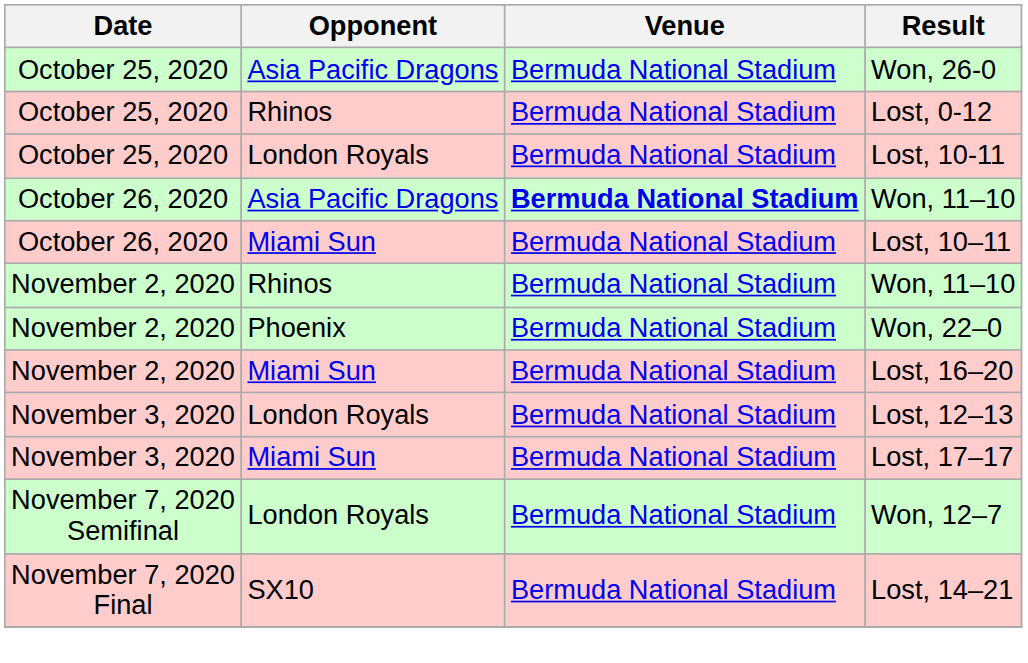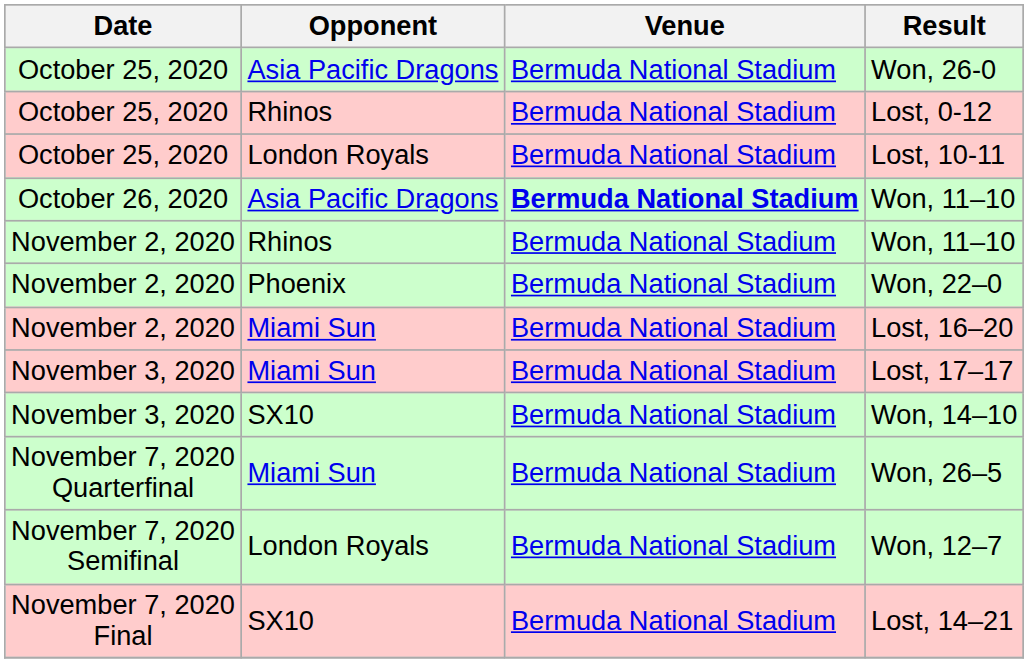 <table class="wikitable">
 <tr>
 <th>Date</th>
 <th>Opponent</th>
 <th>Venue</th>
 <th>Result</th>
 </tr>
 <tr bgcolor="#CCFFCC">
 <td align=center>October 25, 2020</td>
 <td> <a href='#'>Asia Pacific Dragons</a></td>
 <td><a href='#'>Bermuda National Stadium</a></td>
 <td>Won, 26-0</td>
 </tr>
 <tr bgcolor="#FFCCCC">
 <td align=center>October 25, 2020</td>
 <td> Rhinos</td>
 <td><a href='#'>Bermuda National Stadium</a></td>
 <td>Lost, 0-12</td>
 </tr>
 <tr bgcolor="#FFCCCC">
 <td align=center>October 25, 2020</td>
 <td> London Royals</td>
 <td><a href='#'>Bermuda National Stadium</a></td>
 <td>Lost, 10-11</td>
 </tr>
 <tr bgcolor="#CCFFCC">
 <td align=center>October 26, 2020</td>
 <td> <a href='#'>Asia Pacific Dragons</a></td>
 <td><strong><a href='#'>Bermuda National Stadium</a></strong></td>
 <td>Won, 11–10</td>
 </tr>
-<tr bgcolor="#FFCCCC">
-<td align=center>October 26, 2020</td>
-<td> <a href='#'>Miami Sun</a></td>
-<td><a href='#'>Bermuda National Stadium</a></td>
-<td>Lost, 10–11</td>
-</tr>
 <tr bgcolor="#CCFFCC">
 <td align=center>November 2, 2020</td>
 <td> Rhinos</td>
 <td><a href='#'>Bermuda National Stadium</a></td>
 <td>Won, 11–10</td>
 </tr>
 <tr bgcolor="#CCFFCC">
 <td align=center>November 2, 2020</td>
 <td>Phoenix</td>
 <td><a href='#'>Bermuda National Stadium</a></td>
 <td>Won, 22–0</td>
 </tr>
 <tr bgcolor="#FFCCCC">
 <td align=center>November 2, 2020</td>
 <td> <a href='#'>Miami Sun</a></td>
 <td><a href='#'>Bermuda National Stadium</a></td>
 <td>Lost, 16–20</td>
 </tr>
 <tr bgcolor="#FFCCCC">
 <td align=center>November 3, 2020</td>
-<td> London Royals</td>
-<td><a href='#'>Bermuda National Stadium</a></td>
-<td>Lost, 12–13</td>
-</tr>
-<tr bgcolor="#FFCCCC">
-<td align=center>November 3, 2020</td>
 <td> <a href='#'>Miami Sun</a></td>
 <td><a href='#'>Bermuda National Stadium</a></td>
 <td>Lost, 17–17</td>
+</tr>
+<tr bgcolor="#CCFFCC">
+<td align=center>November 3, 2020</td>
+<td> SX10</td>
+<td><a href='#'>Bermuda National Stadium</a></td>
+<td>Won, 14–10</td>
+</tr>
+<tr bgcolor="#CCFFCC">
+<td align=center>November 7, 2020<br>Quarterfinal</td>
+<td> <a href='#'>Miami Sun</a></td>
+<td><a href='#'>Bermuda National Stadium</a></td>
+<td>Won, 26–5</td>
 </tr>
 <tr bgcolor="#CCFFCC">
 <td align=center>November 7, 2020<br>Semifinal</td>
 <td> London Royals</td>
 <td><a href='#'>Bermuda National Stadium</a></td>
 <td>Won, 12–7</td>
 </tr>
 <tr bgcolor="#FFCCCC">
 <td align=center>November 7, 2020<br>Final</td>
 <td> SX10</td>
 <td><a href='#'>Bermuda National Stadium</a></td>
 <td>Lost, 14–21</td>
 </tr>
 <tr>
 </tr>
 </table>
